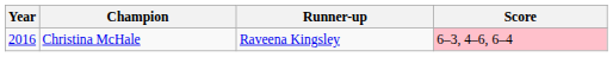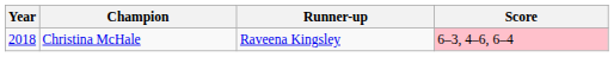 <table class="wikitable" style="font-size:90%">
 <tr>
 <th>Year</th>
 <th width="200">Champion</th>
 <th width="200">Runner-up</th>
 <th width="175">Score</th>
 </tr>
 <tr>
-<td><a href='#'>2016</a></td>
+<td><a href='#'>2018</a></td>
 <td> <a href='#'>Christina McHale</a></td>
 <td> <a href='#'>Raveena Kingsley</a></td>
 <td style="background: pink;">6–3, 4–6, 6–4</td>
 </tr>
 </table>
